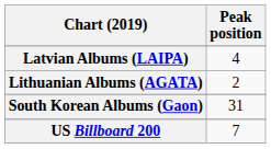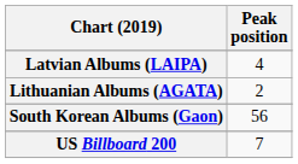 <table class="wikitable sortable plainrowheaders" style="text-align:center">
 <tr>
 <th scope="col">Chart (2019)</th>
 <th scope="col">Peak<br>position</th>
 </tr>
 <tr>
 </tr>
 <tr>
 </tr>
 <tr>
 </tr>
 <tr>
 </tr>
 <tr>
 </tr>
 <tr>
 </tr>
 <tr>
 </tr>
 <tr>
 </tr>
 <tr>
 </tr>
 <tr>
 </tr>
 <tr>
 </tr>
 <tr>
 </tr>
 <tr>
 <th scope="row">Latvian Albums (<a href='#'>LAIPA</a>)</th>
 <td>4</td>
 </tr>
 <tr>
 <th scope="row">Lithuanian Albums (<a href='#'>AGATA</a>)</th>
 <td>2</td>
 </tr>
 <tr>
 </tr>
 <tr>
 </tr>
 <tr>
 </tr>
 <tr>
 </tr>
 <tr>
 <th scope="row">South Korean Albums (<a href='#'>Gaon</a>)</th>
-<td>31</td>
+<td>56</td>
 </tr>
 <tr>
 </tr>
 <tr>
 </tr>
 <tr>
 </tr>
 <tr>
 </tr>
 <tr>
 <th scope="row">US <a href='#'><em>Billboard</em> 200</a></th>
 <td>7</td>
 </tr>
 <tr>
 </tr>
 </table>
